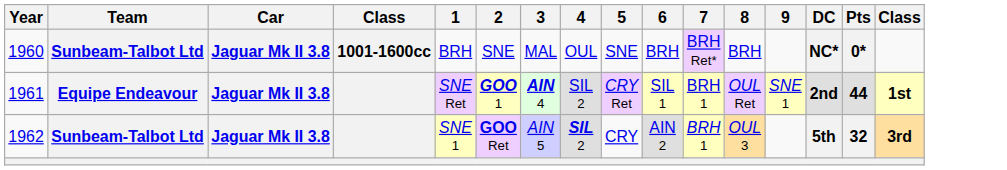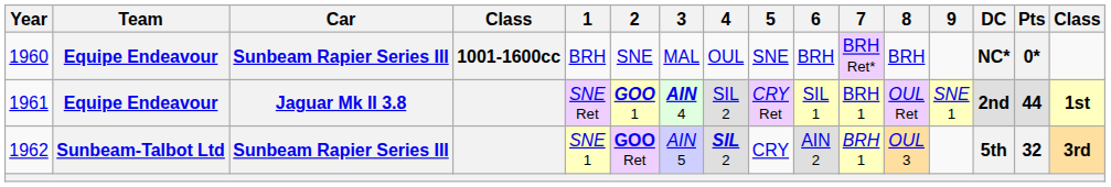 <table class="wikitable" style="text-align:center; font-size:85%">
 <tr>
 <th>Year</th>
 <th>Team</th>
 <th>Car</th>
 <th>Class</th>
 <th>1</th>
 <th>2</th>
 <th>3</th>
 <th>4</th>
 <th>5</th>
 <th>6</th>
 <th>7</th>
 <th>8</th>
 <th>9</th>
 <th>DC</th>
 <th>Pts</th>
 <th>Class</th>
 </tr>
 <tr>
 <td><a href='#'>1960</a></td>
-<th><a href='#'>Sunbeam-Talbot Ltd</a></th>
-<th><a href='#'>Jaguar Mk II 3.8</a></th>
+<th><a href='#'>Equipe Endeavour</a></th>
+<th><a href='#'>Sunbeam Rapier Series III</a></th>
 <th><span>1001-1600cc</span></th>
 <td><a href='#'>BRH</a></td>
 <td><a href='#'>SNE</a></td>
 <td><a href='#'>MAL</a></td>
 <td><a href='#'>OUL</a></td>
 <td><a href='#'>SNE</a></td>
 <td><a href='#'>BRH</a></td>
 <td style="background:#EFCFFF;"><a href='#'>BRH</a><br><small>Ret*</small></td>
 <td><a href='#'>BRH</a></td>
 <td></td>
 <th>NC*</th>
 <th>0*</th>
 <td></td>
 </tr>
 <tr>
 <td><a href='#'>1961</a></td>
 <th><a href='#'>Equipe Endeavour</a></th>
 <th><a href='#'>Jaguar Mk II 3.8</a></th>
 <th><span></span></th>
 <td style="background:#EFCFFF;"><em><a href='#'>SNE</a></em><br><small>Ret</small></td>
 <td style="background:#FFFFBF;"><strong><em><a href='#'>GOO</a></em></strong><br><small>1</small></td>
 <td style="background:#DFFFDF;"><strong><em><a href='#'>AIN</a></em></strong><br><small>4</small></td>
 <td style="background:#DFDFDF;"><a href='#'>SIL</a><br><small>2</small></td>
 <td style="background:#EFCFFF;"><em><a href='#'>CRY</a></em><br><small>Ret</small></td>
 <td style="background:#FFFFBF;"><a href='#'>SIL</a><br><small>1</small></td>
 <td style="background:#FFFFBF;"><a href='#'>BRH</a><br><small>1</small></td>
 <td style="background:#EFCFFF;"><em><a href='#'>OUL</a></em><br><small>Ret</small></td>
 <td style="background:#FFFFBF;"><em><a href='#'>SNE</a></em><br><small>1</small></td>
 <td style="background:#DFDFDF;"><strong>2nd</strong></td>
 <td style="background:#DFDFDF;"><strong>44</strong></td>
 <td style="background:#FFFFBF;"><strong>1st</strong></td>
 </tr>
 <tr>
 <td><a href='#'>1962</a></td>
 <th><a href='#'>Sunbeam-Talbot Ltd</a></th>
-<th><a href='#'>Jaguar Mk II 3.8</a></th>
+<th><a href='#'>Sunbeam Rapier Series III</a></th>
 <th><span></span></th>
 <td style="background:#FFFFBF;"><em><a href='#'>SNE</a></em><br><small>1</small></td>
 <td style="background:#EFCFFF;"><strong><a href='#'>GOO</a></strong><br><small>Ret</small></td>
 <td style="background:#CFCFFF;"><em><a href='#'>AIN</a></em><br><small>5</small></td>
 <td style="background:#DFDFDF;"><strong><em><a href='#'>SIL</a></em></strong><br><small>2</small></td>
 <td><a href='#'>CRY</a></td>
 <td style="background:#DFDFDF;"><a href='#'>AIN</a><br><small>2</small></td>
 <td style="background:#FFFFBF;"><em><a href='#'>BRH</a></em><br><small>1</small></td>
 <td style="background:#FFDF9F;"><em><a href='#'>OUL</a></em><br><small>3</small></td>
 <td></td>
 <th>5th</th>
 <th>32</th>
 <td style="background:#FFDF9F;"><strong>3rd</strong></td>
 </tr>
 <tr>
 <th colspan="16"></th>
 </tr>
 </table>
